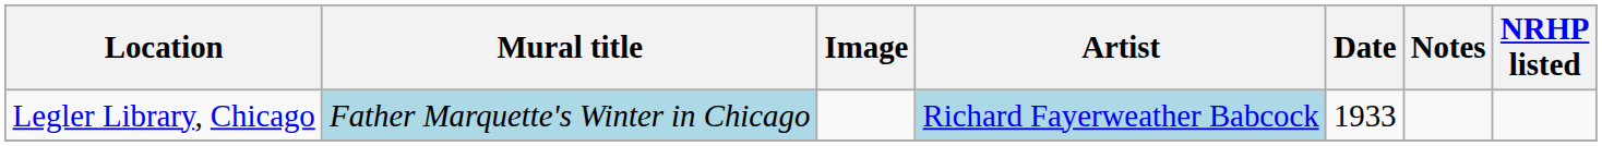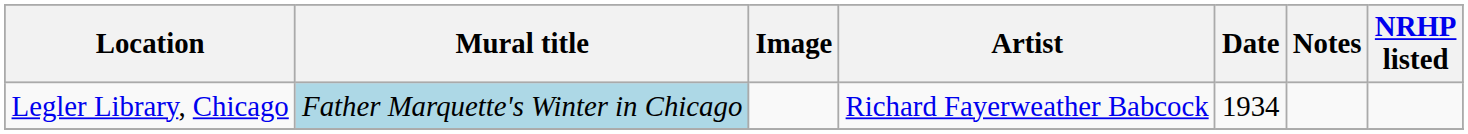 <table class="wikitable sortable">
 <tr>
 <th>Location</th>
 <th>Mural title</th>
 <th>Image</th>
 <th>Artist</th>
 <th>Date</th>
 <th>Notes</th>
 <th><a href='#'>NRHP</a><br>listed</th>
 </tr>
 <tr>
 <td><a href='#'>Legler Library</a>, <a href='#'>Chicago</a></td>
 <td style="background: lightblue;"><em>Father Marquette's Winter in Chicago</em></td>
 <td></td>
-<td style="background: lightblue;"><a href='#'>Richard Fayerweather Babcock</a></td>
-<td>1933</td>
+<td><a href='#'>Richard Fayerweather Babcock</a></td>
+<td>1934</td>
 <td></td>
 <td></td>
 </tr>
 <tr>
 </tr>
 </table>
